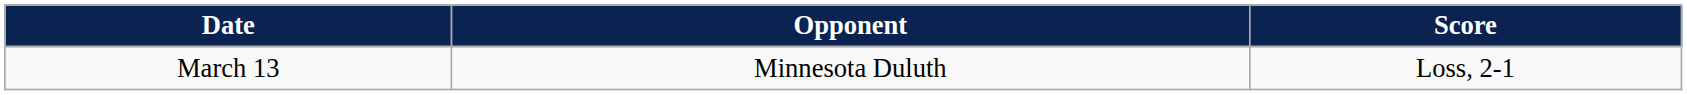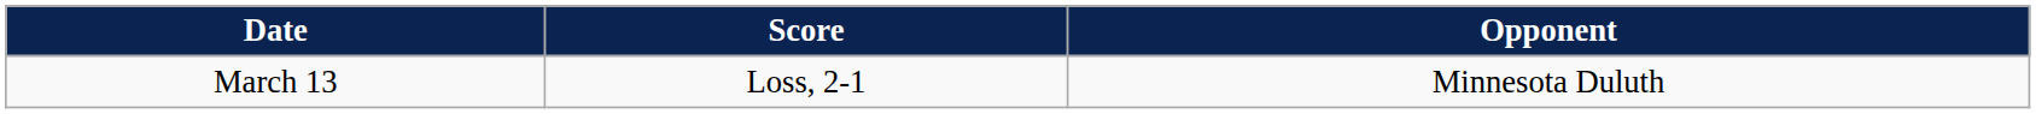 <table class="wikitable" style="width:80%;">
 <tr style="text-align:center; background:#0a2351; color:#fff;">
 <td><strong>Date</strong></td>
+<td><strong>Score</strong></td>
 <td><strong>Opponent</strong></td>
-<td><strong>Score</strong></td>
 </tr>
 <tr style="text-align:center;" bgcolor="">
 <td>March 13</td>
+<td>Loss, 2-1</td>
 <td>Minnesota Duluth</td>
-<td>Loss, 2-1</td>
 </tr>
 </table>
